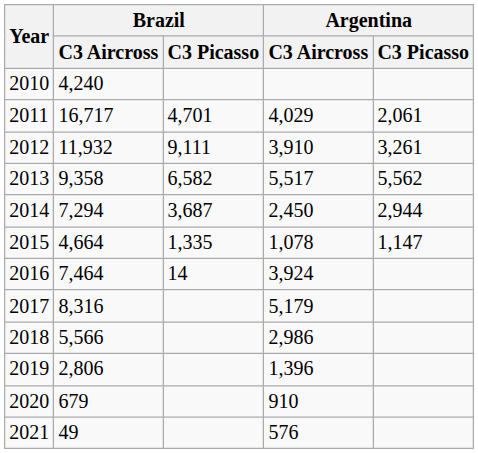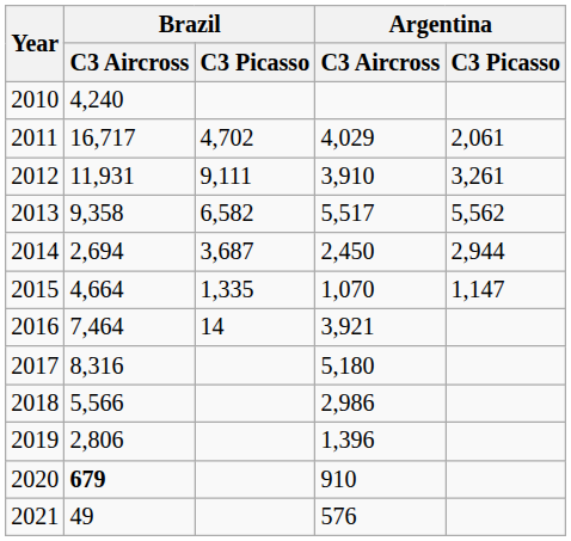 <table class="wikitable">
 <tr>
 <th rowspan="2">Year</th>
 <th colspan="2">Brazil</th>
 <th colspan="2">Argentina</th>
 </tr>
 <tr>
 <th>C3 Aircross</th>
 <th>C3 Picasso</th>
 <th>C3 Aircross</th>
 <th>C3 Picasso</th>
 </tr>
 <tr>
 <td>2010</td>
 <td>4,240</td>
 <td></td>
 <td></td>
 <td></td>
 </tr>
 <tr>
 <td>2011</td>
 <td>16,717</td>
-<td>4,701</td>
+<td>4,702</td>
 <td>4,029</td>
 <td>2,061</td>
 </tr>
 <tr>
 <td>2012</td>
-<td>11,932</td>
+<td>11,931</td>
 <td>9,111</td>
 <td>3,910</td>
 <td>3,261</td>
 </tr>
 <tr>
 <td>2013</td>
 <td>9,358</td>
 <td>6,582</td>
 <td>5,517</td>
 <td>5,562</td>
 </tr>
 <tr>
 <td>2014</td>
-<td>7,294</td>
+<td>2,694</td>
 <td>3,687</td>
 <td>2,450</td>
 <td>2,944</td>
 </tr>
 <tr>
 <td>2015</td>
 <td>4,664</td>
 <td>1,335</td>
-<td>1,078</td>
+<td>1,070</td>
 <td>1,147</td>
 </tr>
 <tr>
 <td>2016</td>
 <td>7,464</td>
 <td>14</td>
-<td>3,924</td>
+<td>3,921</td>
 <td></td>
 </tr>
 <tr>
 <td>2017</td>
 <td>8,316</td>
 <td></td>
-<td>5,179</td>
+<td>5,180</td>
 <td></td>
 </tr>
 <tr>
 <td>2018</td>
 <td>5,566</td>
 <td></td>
 <td>2,986</td>
 <td></td>
 </tr>
 <tr>
 <td>2019</td>
 <td>2,806</td>
 <td></td>
 <td>1,396</td>
 <td></td>
 </tr>
 <tr>
 <td>2020</td>
-<td>679</td>
+<td><strong>679</strong></td>
 <td></td>
 <td>910</td>
 <td></td>
 </tr>
 <tr>
 <td>2021</td>
 <td>49</td>
 <td></td>
 <td>576</td>
 <td></td>
 </tr>
 </table>
